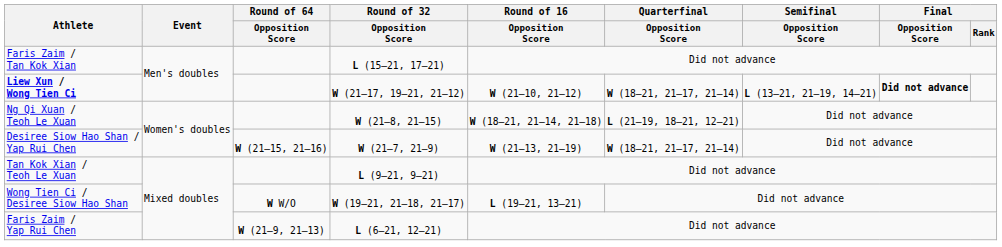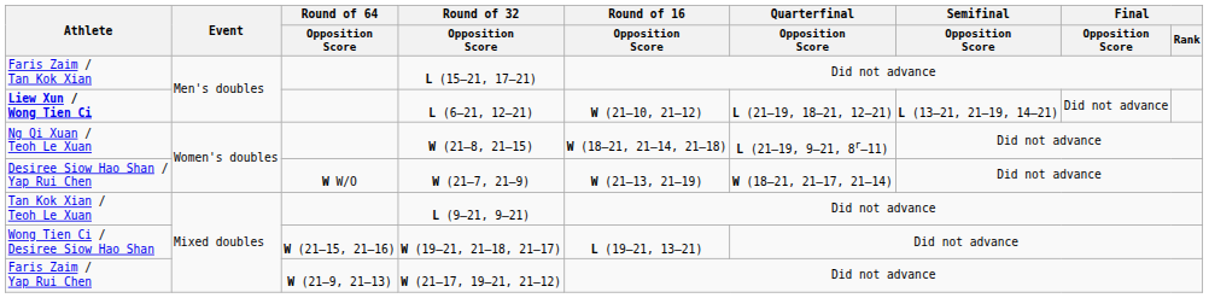 <table class=wikitable style=font-size:90%;text-align:center>
 <tr>
 <th rowspan=2>Athlete</th>
 <th rowspan=2>Event</th>
 <th>Round of 64</th>
 <th>Round of 32</th>
 <th>Round of 16</th>
 <th>Quarterfinal</th>
 <th>Semifinal</th>
 <th colspan=2>Final</th>
 </tr>
 <tr style=font-size:95%>
 <th>Opposition<br>Score</th>
 <th>Opposition<br>Score</th>
 <th>Opposition<br>Score</th>
 <th>Opposition<br>Score</th>
 <th>Opposition<br>Score</th>
 <th>Opposition<br>Score</th>
 <th>Rank</th>
 </tr>
 <tr align=center>
 <td align=left><a href='#'>Faris Zaim</a> /<br><a href='#'>Tan Kok Xian</a></td>
 <td align=left rowspan="2">Men's doubles</td>
 <td></td>
 <td><br><strong>L</strong> (15–21, 17–21)</td>
 <td colspan="5">Did not advance</td>
 </tr>
 <tr align=center>
 <td align=left><strong><a href='#'>Liew Xun</a> /<br><a href='#'>Wong Tien Ci</a></strong></td>
 <td></td>
-<td><br><strong>W</strong> (21–17, 19–21, 21–12)</td>
+<td><br><strong>L</strong> (6–21, 12–21)</td>
 <td><br><strong>W</strong> (21–10, 21–12)</td>
-<td><br><strong>W</strong> (18–21, 21–17, 21–14)</td>
+<td><br><strong>L</strong> (21–19, 18–21, 12–21)</td>
 <td><br><strong>L</strong> (13–21, 21–19, 14–21)</td>
-<td><strong>Did not advance</strong></td>
+<td>Did not advance</td>
 <td></td>
 </tr>
 <tr align=center>
 <td align=left><a href='#'>Ng Qi Xuan</a> /<br><a href='#'>Teoh Le Xuan</a></td>
 <td align=left rowspan="2">Women's doubles</td>
 <td></td>
 <td><br><strong>W</strong> (21–8, 21–15)</td>
 <td><br><strong>W</strong> (18–21, 21–14, 21–18)</td>
-<td><br><strong>L</strong> (21–19, 18–21, 12–21)</td>
+<td><br><strong>L</strong> (21–19, 9–21, 8<sup>r</sup>–11)</td>
 <td colspan="3">Did not advance</td>
 </tr>
 <tr align=center>
 <td align=left><a href='#'>Desiree Siow Hao Shan</a> /<br><a href='#'>Yap Rui Chen</a></td>
-<td><br><strong>W</strong> (21–15, 21–16)</td>
+<td><br><strong>W</strong> W/O</td>
 <td><br><strong>W</strong> (21–7, 21–9)</td>
 <td><br><strong>W</strong> (21–13, 21–19)</td>
 <td><br><strong>W</strong> (18–21, 21–17, 21–14)</td>
 <td colspan=3>Did not advance</td>
 </tr>
 <tr align=center>
 <td align=left><a href='#'>Tan Kok Xian</a> /<br><a href='#'>Teoh Le Xuan</a></td>
 <td align=left rowspan="3">Mixed doubles</td>
 <td></td>
 <td><br><strong>L</strong> (9–21, 9–21)</td>
 <td colspan="5">Did not advance</td>
 </tr>
 <tr align=center>
 <td align=left><a href='#'>Wong Tien Ci</a> /<br><a href='#'>Desiree Siow Hao Shan</a></td>
-<td><br><strong>W</strong> W/O</td>
+<td><br><strong>W</strong> (21–15, 21–16)</td>
 <td><br><strong>W</strong> (19–21, 21–18, 21–17)</td>
 <td><br><strong>L</strong> (19–21, 13–21)</td>
 <td colspan="4">Did not advance</td>
 </tr>
 <tr align=center>
 <td align=left><a href='#'>Faris Zaim</a> /<br><a href='#'>Yap Rui Chen</a></td>
 <td><br><strong>W</strong> (21–9, 21–13)</td>
-<td><br><strong>L</strong> (6–21, 12–21)</td>
+<td><br><strong>W</strong> (21–17, 19–21, 21–12)</td>
 <td colspan="5">Did not advance</td>
 </tr>
 </table>
